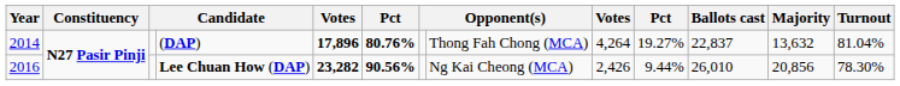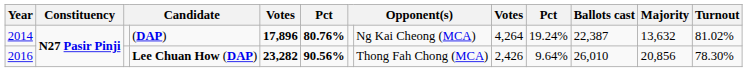 <table class="wikitable" style="margin:0.5em ; font-size:95%">
 <tr>
 <th>Year</th>
 <th>Constituency</th>
 <th colspan=2>Candidate</th>
 <th>Votes</th>
 <th>Pct</th>
 <th colspan=2>Opponent(s)</th>
 <th>Votes</th>
 <th>Pct</th>
 <th>Ballots cast</th>
 <th>Majority</th>
 <th>Turnout</th>
 </tr>
 <tr>
 <td><a href='#'>2014</a></td>
 <td rowspan=2><strong>N27 <a href='#'>Pasir Pinji</a></strong></td>
 <td></td>
 <td> (<a href='#'><strong>DAP</strong></a>)</td>
 <td style="text-align:right;"><strong>17,896</strong></td>
 <td><strong>80.76%</strong></td>
 <td></td>
-<td>Thong Fah Chong (<a href='#'>MCA</a>)</td>
+<td>Ng Kai Cheong (<a href='#'>MCA</a>)</td>
 <td style="text-align:right;">4,264</td>
-<td>19.27%</td>
-<td>22,837</td>
+<td>19.24%</td>
+<td>22,387</td>
 <td>13,632</td>
-<td>81.04%</td>
+<td>81.02%</td>
 </tr>
 <tr>
 <td><a href='#'>2016</a></td>
 <td></td>
 <td><strong>Lee Chuan How</strong> (<a href='#'><strong>DAP</strong></a>)</td>
 <td style="text-align:right;"><strong>23,282</strong></td>
 <td><strong>90.56%</strong></td>
 <td></td>
-<td>Ng Kai Cheong (<a href='#'>MCA</a>)</td>
+<td>Thong Fah Chong (<a href='#'>MCA</a>)</td>
 <td style="text-align:right;">2,426</td>
-<td style="text-align:right;">9.44%</td>
+<td style="text-align:right;">9.64%</td>
 <td>26,010</td>
 <td>20,856</td>
 <td>78.30%</td>
 </tr>
 </table>
